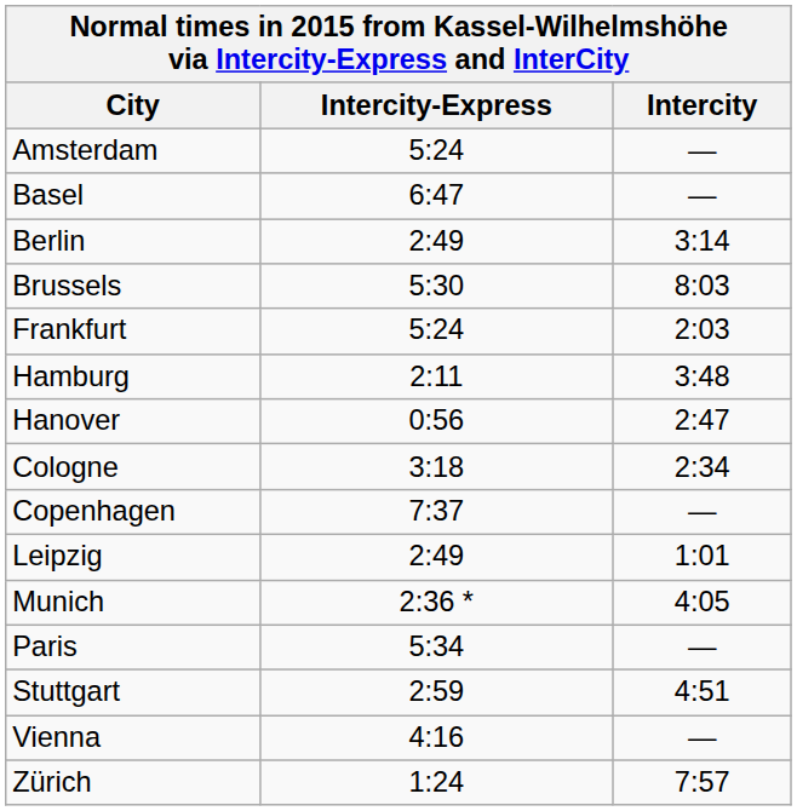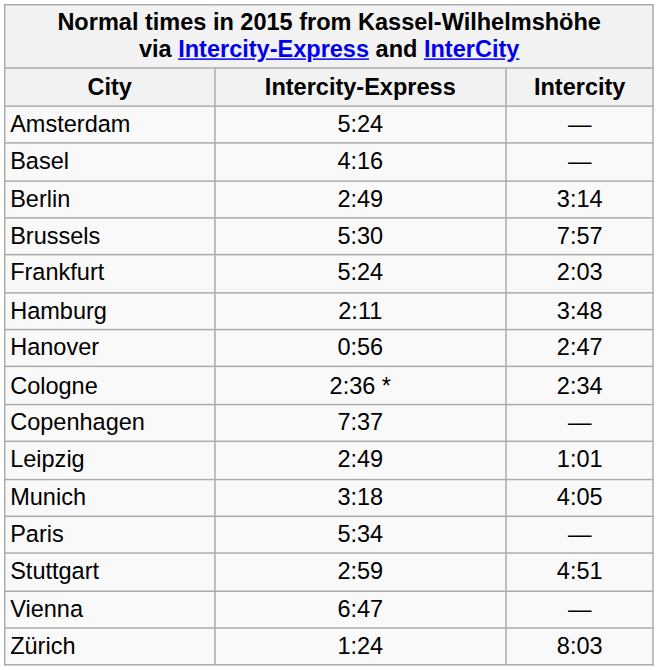 <table class="wikitable" style="width: 35%;">
 <tr>
 <th colspan="4" align="center">Normal times in 2015 from Kassel-Wilhelmshöhe<br>via <a href='#'>Intercity-Express</a> and <a href='#'>InterCity</a></th>
 </tr>
 <tr>
 <th bgcolor="#eeeeee">City</th>
 <th bgcolor="#eeeeee">Intercity-Express</th>
 <th bgcolor="#eeeeee">Intercity</th>
 </tr>
 <tr>
 <td>Amsterdam</td>
 <td align="center">5:24</td>
 <td align="center">—</td>
 </tr>
 <tr>
 <td>Basel</td>
-<td align="center">6:47</td>
+<td align="center">4:16</td>
 <td align="center">—</td>
 </tr>
 <tr>
 <td>Berlin</td>
 <td align="center">2:49</td>
 <td align="center">3:14</td>
 </tr>
 <tr>
 <td>Brussels</td>
 <td align="center">5:30</td>
-<td align="center">8:03</td>
+<td align="center">7:57</td>
 </tr>
 <tr>
 <td>Frankfurt</td>
 <td align="center">5:24</td>
 <td align="center">2:03</td>
 </tr>
 <tr>
 <td>Hamburg</td>
 <td align="center">2:11</td>
 <td align="center">3:48</td>
 </tr>
 <tr>
 <td>Hanover</td>
 <td align="center">0:56</td>
 <td align="center">2:47</td>
 </tr>
 <tr>
 <td>Cologne</td>
-<td align="center">3:18</td>
+<td align="center">2:36 *</td>
 <td align="center">2:34</td>
 </tr>
 <tr>
 <td>Copenhagen</td>
 <td align="center">7:37</td>
 <td align="center">—</td>
 </tr>
 <tr>
 <td>Leipzig</td>
 <td align="center">2:49</td>
 <td align="center">1:01</td>
 </tr>
 <tr>
 <td>Munich</td>
-<td align="center">2:36 *</td>
+<td align="center">3:18</td>
 <td align="center">4:05</td>
 </tr>
 <tr>
 <td>Paris</td>
 <td align="center">5:34</td>
 <td align="center">—</td>
 </tr>
 <tr>
 <td>Stuttgart</td>
 <td align="center">2:59</td>
 <td align="center">4:51</td>
 </tr>
 <tr>
 <td>Vienna</td>
-<td align="center">4:16</td>
+<td align="center">6:47</td>
 <td align="center">—</td>
 </tr>
 <tr>
 <td>Zürich</td>
 <td align="center">1:24</td>
-<td align="center">7:57</td>
+<td align="center">8:03</td>
 </tr>
 </table>
